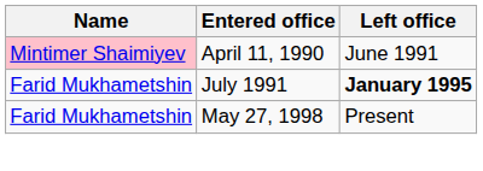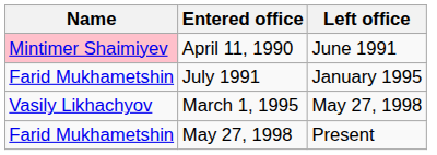 <table class="wikitable">
 <tr>
 <th>Name</th>
 <th>Entered office</th>
 <th>Left office</th>
 </tr>
 <tr>
 <td style="background: pink;"><a href='#'>Mintimer Shaimiyev</a></td>
 <td>April 11, 1990</td>
 <td>June 1991</td>
 </tr>
 <tr>
 <td><a href='#'>Farid Mukhametshin</a></td>
 <td>July 1991</td>
-<td><strong>January 1995</strong></td>
+<td>January 1995</td>
+</tr>
+<tr>
+<td><a href='#'>Vasily Likhachyov</a></td>
+<td>March 1, 1995</td>
+<td>May 27, 1998</td>
 </tr>
 <tr>
 <td><a href='#'>Farid Mukhametshin</a></td>
 <td>May 27, 1998</td>
 <td>Present</td>
 </tr>
 </table>
